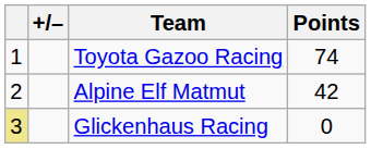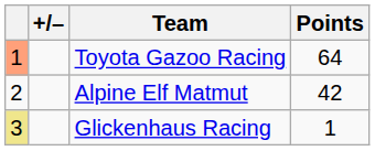 <table class="wikitable" style="font-size: 95%;">
 <tr>
 <th scope="col"></th>
 <th scope="col">+/–</th>
 <th scope="col">Team</th>
 <th scope="col">Points</th>
 </tr>
 <tr>
-<td align="center">1</td>
+<td align="center" style="background: lightsalmon;">1</td>
 <td align="left"></td>
 <td> <a href='#'>Toyota Gazoo Racing</a></td>
-<td align="center">74</td>
+<td align="center">64</td>
 </tr>
 <tr>
 <td align="center">2</td>
 <td align="left"></td>
 <td> <a href='#'>Alpine Elf Matmut</a></td>
 <td align="center">42</td>
 </tr>
 <tr>
 <td align="center" style="background: khaki;">3</td>
 <td align="left"></td>
 <td> <a href='#'>Glickenhaus Racing</a></td>
-<td align="center">0</td>
+<td align="center">1</td>
 </tr>
 </table>
